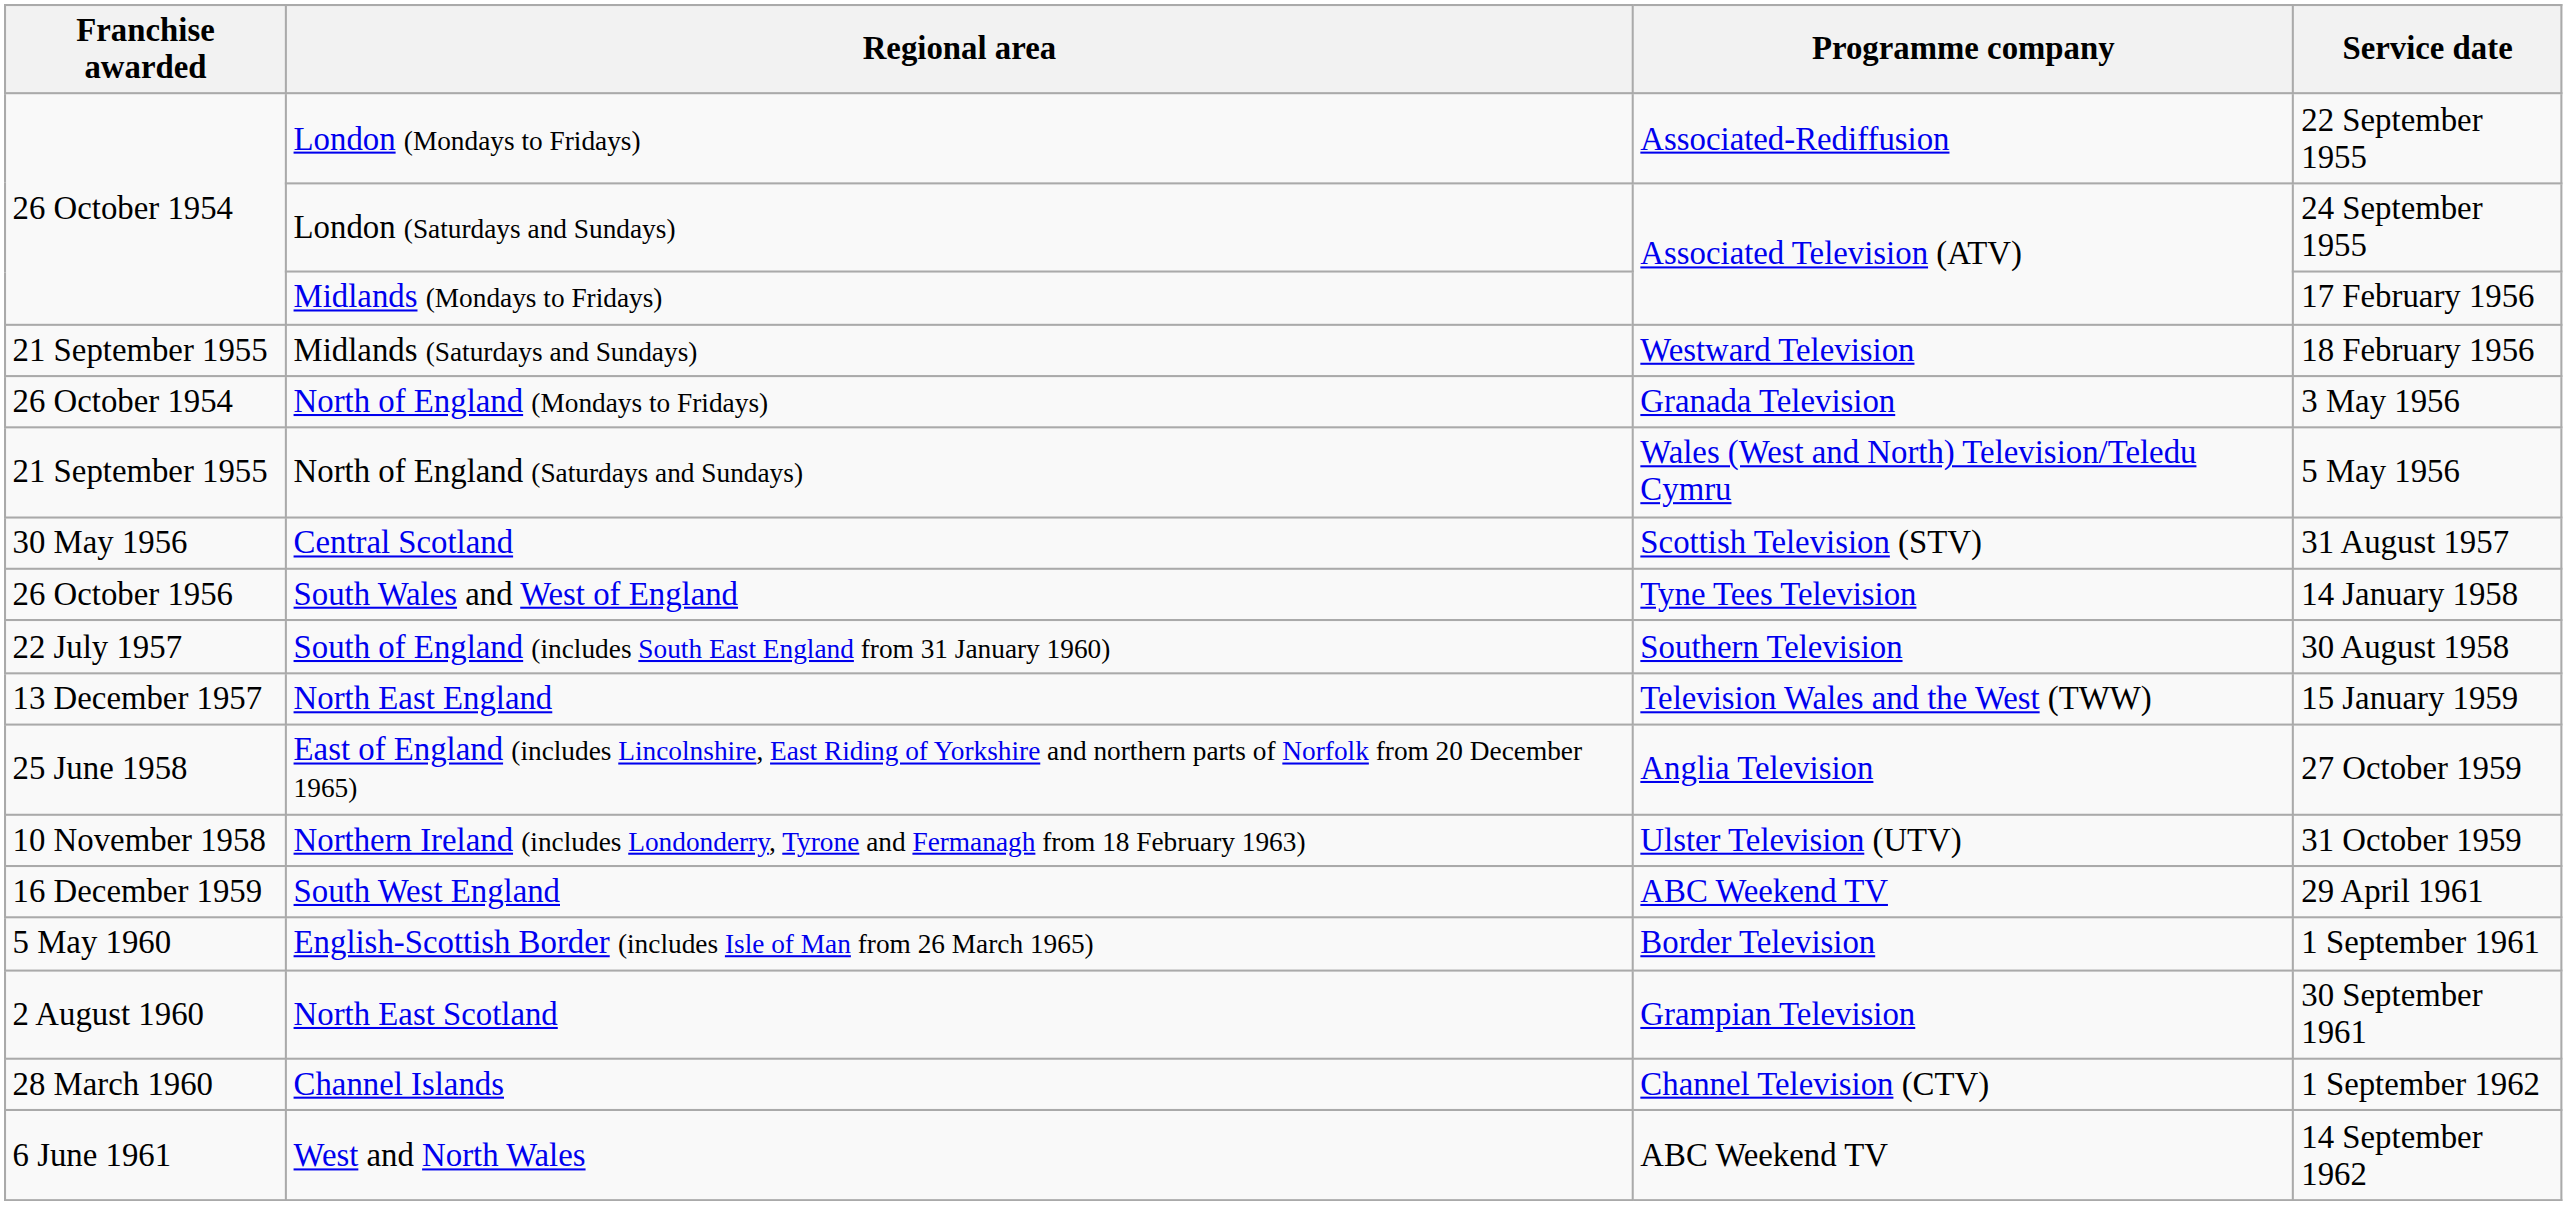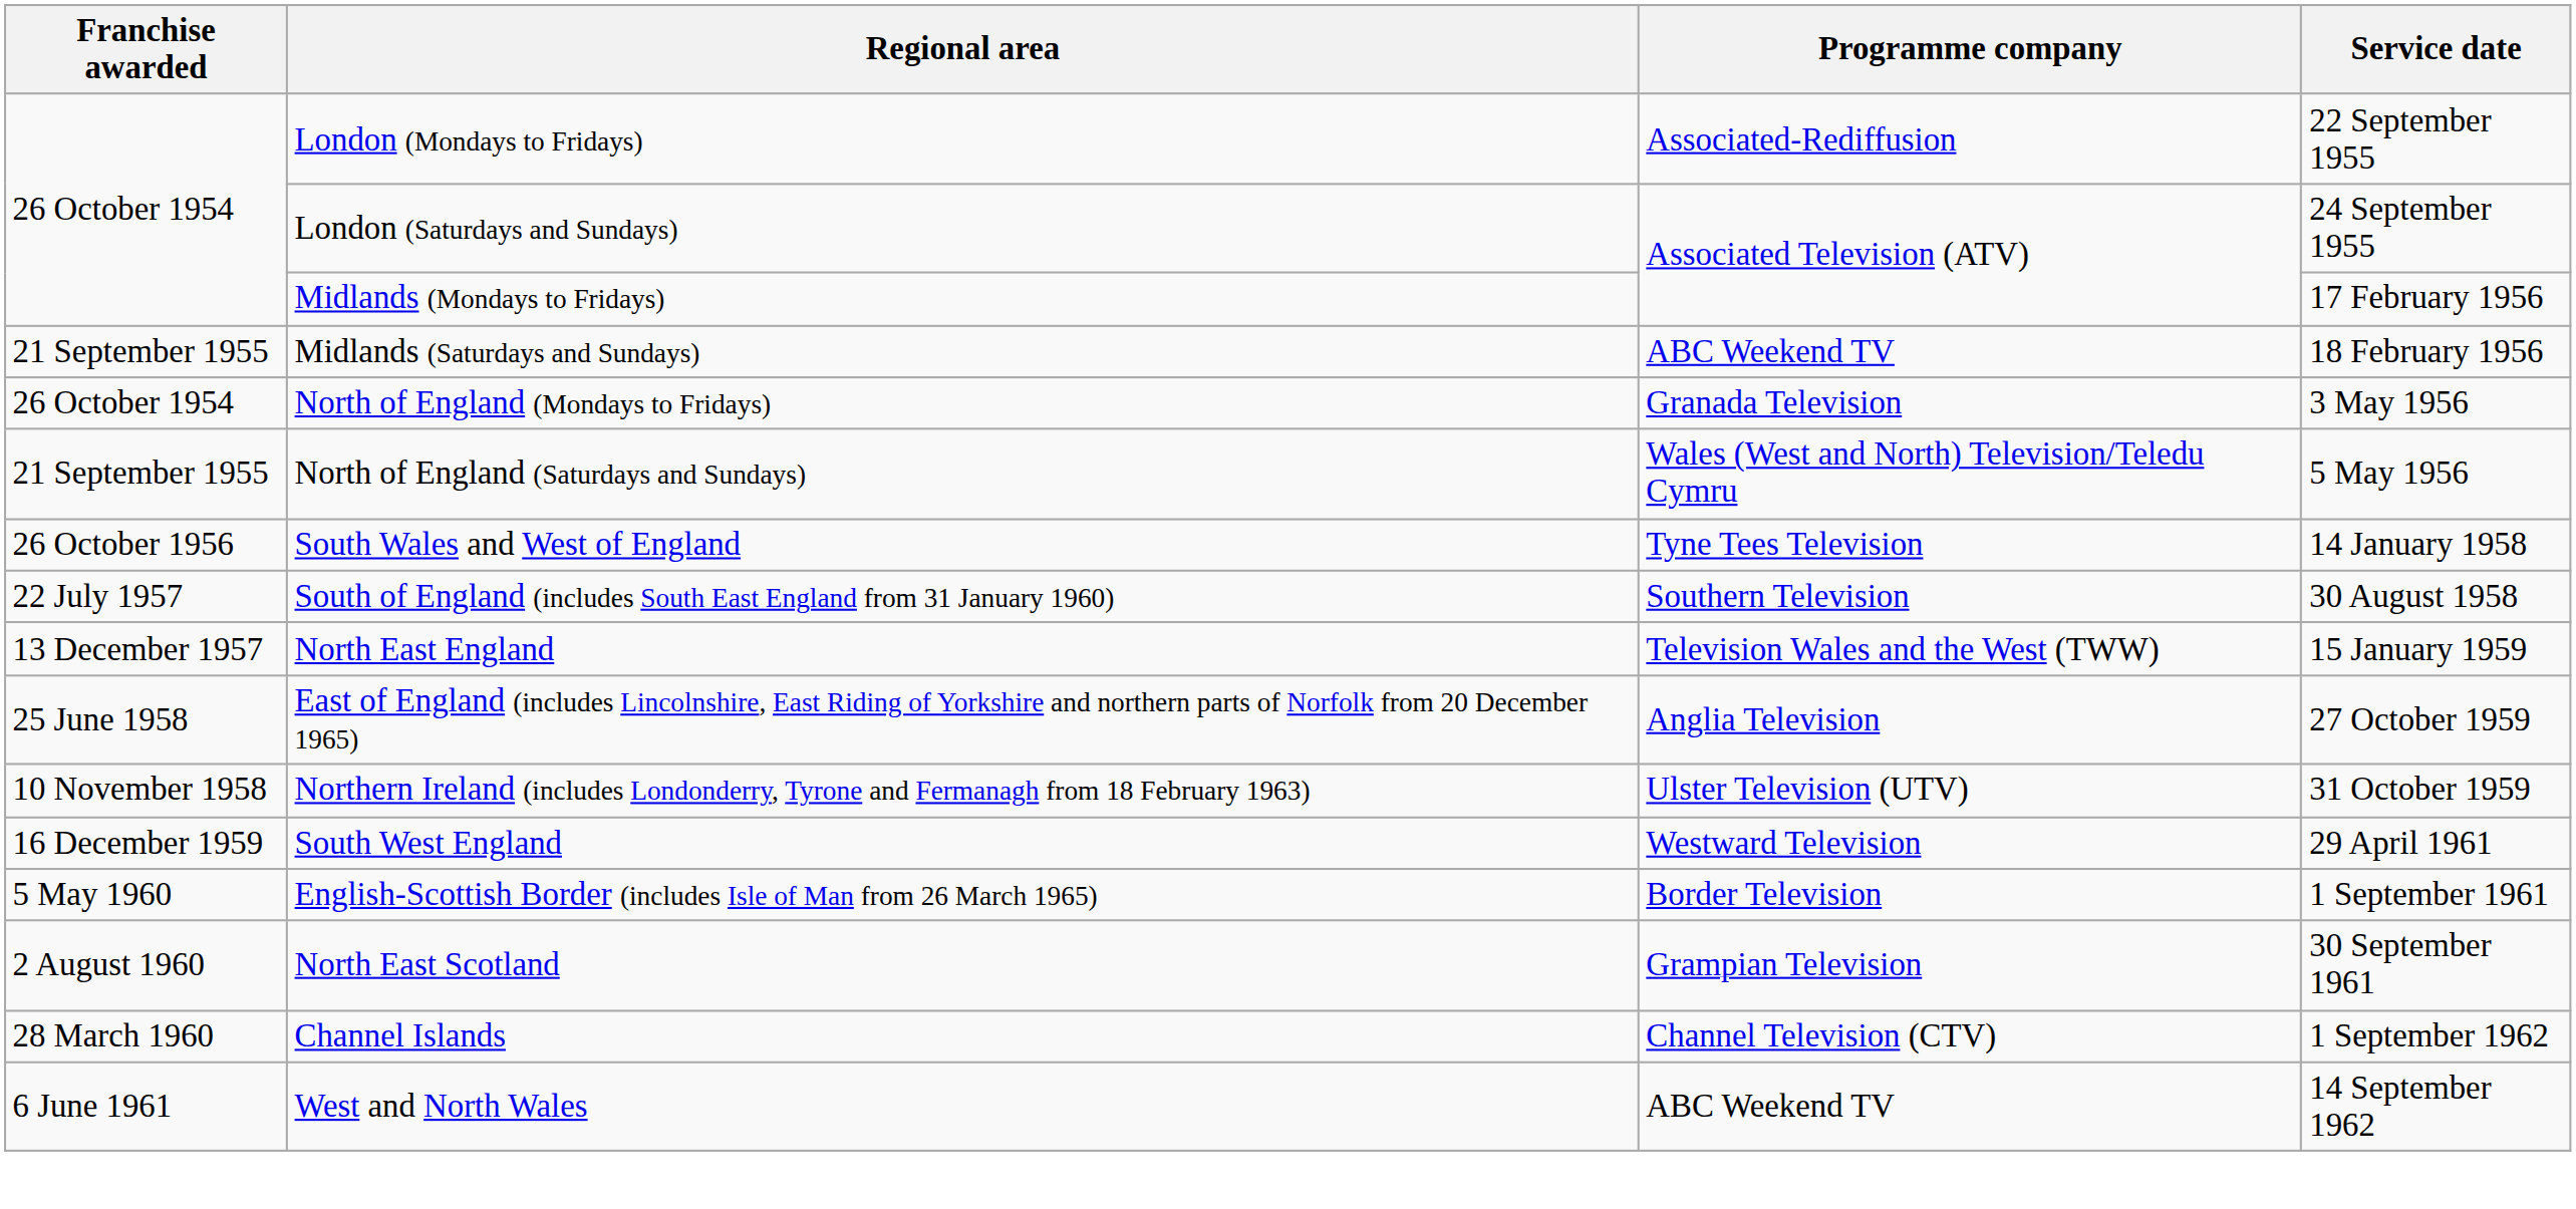 <table class="wikitable">
 <tr>
 <th>Franchise awarded</th>
 <th>Regional area</th>
 <th>Programme company</th>
 <th>Service date</th>
 </tr>
 <tr>
 <td rowspan="3">26 October 1954</td>
 <td><a href='#'>London</a> <small>(Mondays to Fridays)</small></td>
 <td><a href='#'>Associated-Rediffusion</a></td>
 <td>22 September 1955</td>
 </tr>
 <tr>
 <td>London <small>(Saturdays and Sundays)</small></td>
 <td rowspan="2"><a href='#'>Associated Television</a> (ATV)</td>
 <td>24 September 1955</td>
 </tr>
 <tr>
 <td><a href='#'>Midlands</a> <small>(Mondays to Fridays)</small></td>
 <td>17 February 1956</td>
 </tr>
 <tr>
 <td>21 September 1955</td>
 <td>Midlands <small>(Saturdays and Sundays)</small></td>
-<td><a href='#'>Westward Television</a></td>
+<td><a href='#'>ABC Weekend TV</a></td>
 <td>18 February 1956</td>
 </tr>
 <tr>
 <td>26 October 1954</td>
 <td><a href='#'>North of England</a> <small>(Mondays to Fridays)</small></td>
 <td><a href='#'>Granada Television</a></td>
 <td>3 May 1956</td>
 </tr>
 <tr>
 <td>21 September 1955</td>
 <td>North of England <small>(Saturdays and Sundays)</small></td>
 <td><a href='#'>Wales (West and North) Television/Teledu Cymru</a></td>
 <td>5 May 1956</td>
-</tr>
-<tr>
-<td>30 May 1956</td>
-<td><a href='#'>Central Scotland</a></td>
-<td><a href='#'>Scottish Television</a> (STV)</td>
-<td>31 August 1957</td>
 </tr>
 <tr>
 <td>26 October 1956</td>
 <td><a href='#'>South Wales</a> and <a href='#'>West of England</a></td>
 <td><a href='#'>Tyne Tees Television</a></td>
 <td>14 January 1958</td>
 </tr>
 <tr>
 <td>22 July 1957</td>
 <td><a href='#'>South of England</a> <small>(includes <a href='#'>South East England</a> from 31 January 1960)</small></td>
 <td><a href='#'>Southern Television</a></td>
 <td>30 August 1958</td>
 </tr>
 <tr>
 <td>13 December 1957</td>
 <td><a href='#'>North East England</a></td>
 <td><a href='#'>Television Wales and the West</a> (TWW)</td>
 <td>15 January 1959</td>
 </tr>
 <tr>
 <td>25 June 1958</td>
 <td><a href='#'>East of England</a> <small>(includes <a href='#'>Lincolnshire</a>, <a href='#'>East Riding of Yorkshire</a> and northern parts of <a href='#'>Norfolk</a> from 20 December 1965)</small></td>
 <td><a href='#'>Anglia Television</a></td>
 <td>27 October 1959</td>
 </tr>
 <tr>
 <td>10 November 1958</td>
 <td><a href='#'>Northern Ireland</a> <small>(includes <a href='#'>Londonderry</a>, <a href='#'>Tyrone</a> and <a href='#'>Fermanagh</a> from 18 February 1963)</small></td>
 <td><a href='#'>Ulster Television</a> (UTV)</td>
 <td>31 October 1959</td>
 </tr>
 <tr>
 <td>16 December 1959</td>
 <td><a href='#'>South West England</a></td>
-<td><a href='#'>ABC Weekend TV</a></td>
+<td><a href='#'>Westward Television</a></td>
 <td>29 April 1961</td>
 </tr>
 <tr>
 <td>5 May 1960</td>
 <td><a href='#'>English-Scottish Border</a> <small>(includes <a href='#'>Isle of Man</a> from 26 March 1965)</small></td>
 <td><a href='#'>Border Television</a></td>
 <td>1 September 1961</td>
 </tr>
 <tr>
 <td>2 August 1960</td>
 <td><a href='#'>North East Scotland</a></td>
 <td><a href='#'>Grampian Television</a></td>
 <td>30 September 1961</td>
 </tr>
 <tr>
 <td>28 March 1960</td>
 <td><a href='#'>Channel Islands</a></td>
 <td><a href='#'>Channel Television</a> (CTV)</td>
 <td>1 September 1962</td>
 </tr>
 <tr>
 <td>6 June 1961</td>
 <td><a href='#'>West</a> and <a href='#'>North Wales</a></td>
 <td>ABC Weekend TV</td>
 <td>14 September 1962</td>
 </tr>
 </table>
